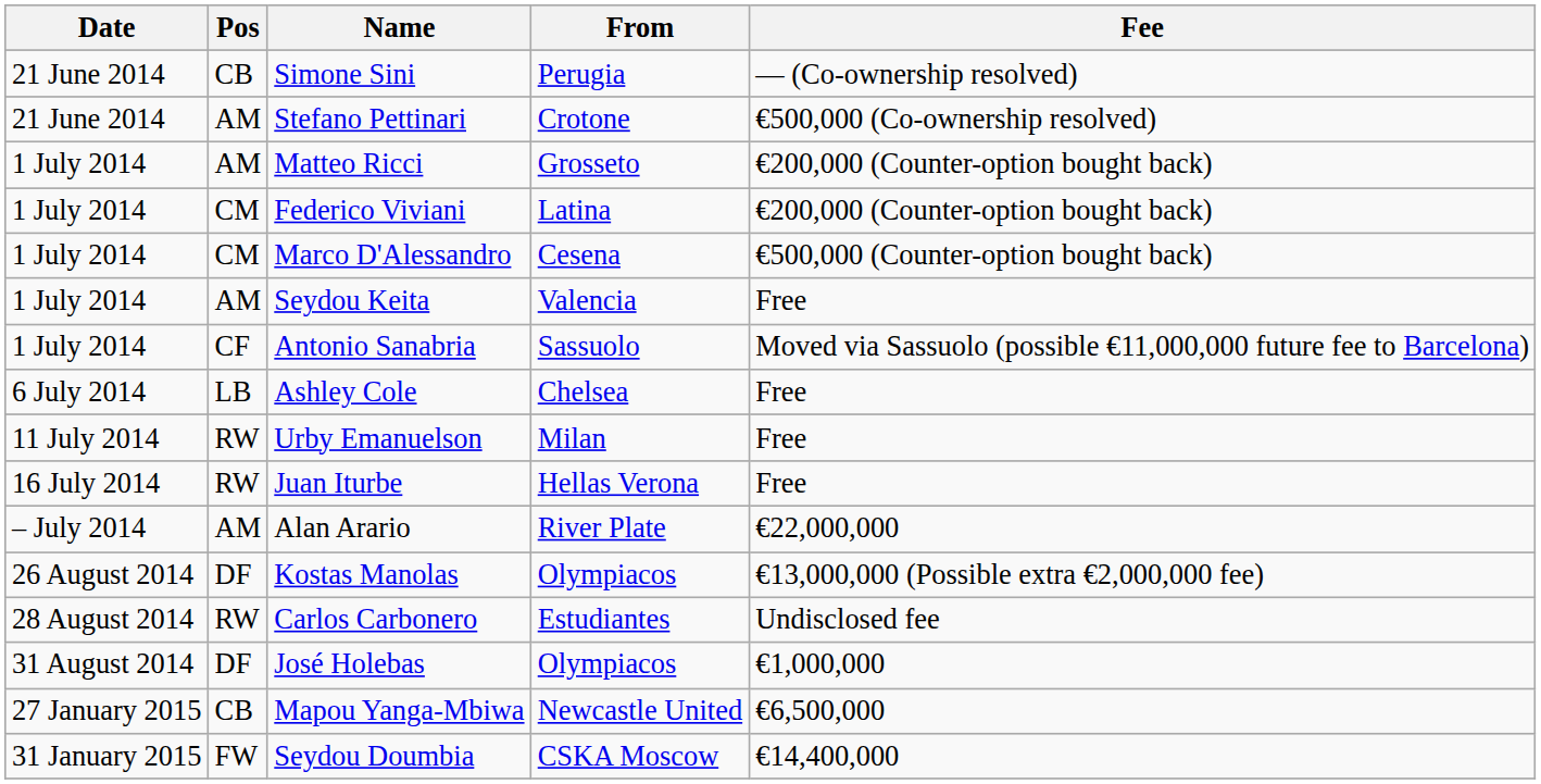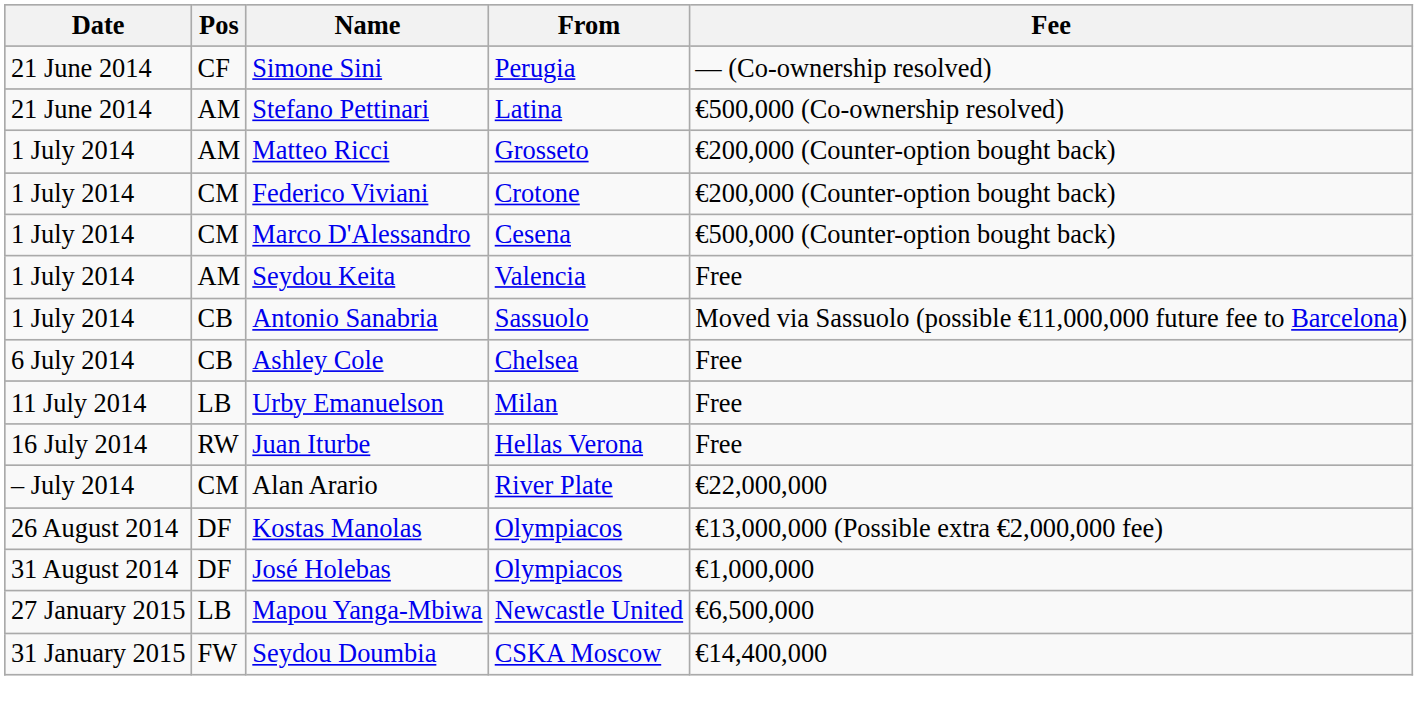 <table class="wikitable">
 <tr>
 <th>Date</th>
 <th>Pos</th>
 <th>Name</th>
 <th>From</th>
 <th>Fee</th>
 </tr>
 <tr>
 <td>21 June 2014</td>
-<td>CB</td>
+<td>CF</td>
 <td> <a href='#'>Simone Sini</a></td>
 <td> <a href='#'>Perugia</a></td>
 <td>— (Co-ownership resolved)</td>
 </tr>
 <tr>
 <td>21 June 2014</td>
 <td>AM</td>
 <td> <a href='#'>Stefano Pettinari</a></td>
-<td> <a href='#'>Crotone</a></td>
+<td> <a href='#'>Latina</a></td>
 <td>€500,000 (Co-ownership resolved)</td>
 </tr>
 <tr>
 <td>1 July 2014</td>
 <td>AM</td>
 <td> <a href='#'>Matteo Ricci</a></td>
 <td> <a href='#'>Grosseto</a></td>
 <td>€200,000 (Counter-option bought back)</td>
 </tr>
 <tr>
 <td>1 July 2014</td>
 <td>CM</td>
 <td> <a href='#'>Federico Viviani</a></td>
-<td> <a href='#'>Latina</a></td>
+<td> <a href='#'>Crotone</a></td>
 <td>€200,000 (Counter-option bought back)</td>
 </tr>
 <tr>
 <td>1 July 2014</td>
 <td>CM</td>
 <td> <a href='#'>Marco D'Alessandro</a></td>
 <td> <a href='#'>Cesena</a></td>
 <td>€500,000 (Counter-option bought back)</td>
 </tr>
 <tr>
 <td>1 July 2014</td>
 <td>AM</td>
 <td> <a href='#'>Seydou Keita</a></td>
 <td> <a href='#'>Valencia</a></td>
 <td>Free</td>
 </tr>
 <tr>
 <td>1 July 2014</td>
-<td>CF</td>
+<td>CB</td>
 <td> <a href='#'>Antonio Sanabria</a></td>
 <td> <a href='#'>Sassuolo</a></td>
 <td>Moved via Sassuolo (possible €11,000,000 future fee to <a href='#'>Barcelona</a>)</td>
 </tr>
 <tr>
 <td>6 July 2014</td>
-<td>LB</td>
+<td>CB</td>
 <td> <a href='#'>Ashley Cole</a></td>
 <td> <a href='#'>Chelsea</a></td>
 <td>Free</td>
 </tr>
 <tr>
 <td>11 July 2014</td>
-<td>RW</td>
+<td>LB</td>
 <td> <a href='#'>Urby Emanuelson</a></td>
 <td> <a href='#'>Milan</a></td>
 <td>Free</td>
 </tr>
 <tr>
 <td>16 July 2014</td>
 <td>RW</td>
 <td> <a href='#'>Juan Iturbe</a></td>
 <td> <a href='#'>Hellas Verona</a></td>
 <td>Free</td>
 </tr>
 <tr>
 <td>– July 2014</td>
-<td>AM</td>
+<td>CM</td>
 <td> Alan Arario</td>
 <td> <a href='#'>River Plate</a></td>
 <td>€22,000,000</td>
 </tr>
 <tr>
 <td>26 August 2014</td>
 <td>DF</td>
 <td> <a href='#'>Kostas Manolas</a></td>
 <td> <a href='#'>Olympiacos</a></td>
 <td>€13,000,000 (Possible extra €2,000,000 fee) </td>
 </tr>
 <tr>
-<td>28 August 2014</td>
-<td>RW</td>
-<td> <a href='#'>Carlos Carbonero</a></td>
-<td> <a href='#'>Estudiantes</a></td>
-<td>Undisclosed fee</td>
-</tr>
-<tr>
 <td>31 August 2014</td>
 <td>DF</td>
 <td> <a href='#'>José Holebas</a></td>
 <td> <a href='#'>Olympiacos</a></td>
 <td>€1,000,000</td>
 </tr>
 <tr>
 <td>27 January 2015</td>
-<td>CB</td>
+<td>LB</td>
 <td> <a href='#'>Mapou Yanga-Mbiwa</a></td>
 <td> <a href='#'>Newcastle United</a></td>
 <td>€6,500,000</td>
 </tr>
 <tr>
 <td>31 January 2015</td>
 <td>FW</td>
 <td> <a href='#'>Seydou Doumbia</a></td>
 <td> <a href='#'>CSKA Moscow</a></td>
 <td>€14,400,000</td>
 </tr>
 </table>
